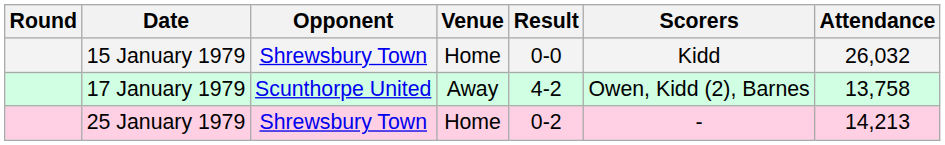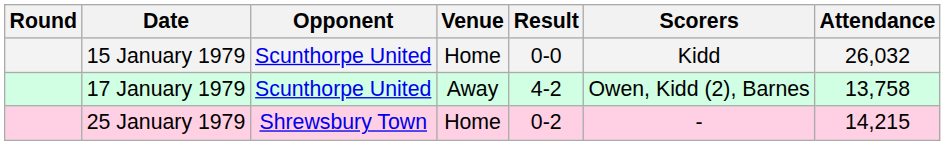 <table class="wikitable sortable" style="text-align:center;">
 <tr>
 <th>Round</th>
 <th>Date</th>
 <th>Opponent</th>
 <th>Venue</th>
 <th>Result</th>
 <th class=unsortable>Scorers</th>
 <th>Attendance</th>
 </tr>
 <tr style="background-color: #f3f3f3;">
 <td></td>
 <td>15 January 1979</td>
-<td><a href='#'>Shrewsbury Town</a></td>
+<td><a href='#'>Scunthorpe United</a></td>
 <td>Home</td>
 <td>0-0</td>
 <td>Kidd</td>
 <td>26,032</td>
 </tr>
 <tr style="background-color: #d0ffe3;">
 <td></td>
 <td>17 January 1979</td>
 <td><a href='#'>Scunthorpe United</a></td>
 <td>Away</td>
 <td>4-2</td>
 <td>Owen, Kidd (2), Barnes</td>
 <td>13,758</td>
 </tr>
 <tr style="background-color: #ffd0e3;">
 <td></td>
 <td>25 January 1979</td>
 <td><a href='#'>Shrewsbury Town</a></td>
 <td>Home</td>
 <td>0-2</td>
 <td>-</td>
-<td>14,213</td>
+<td>14,215</td>
 </tr>
 </table>
